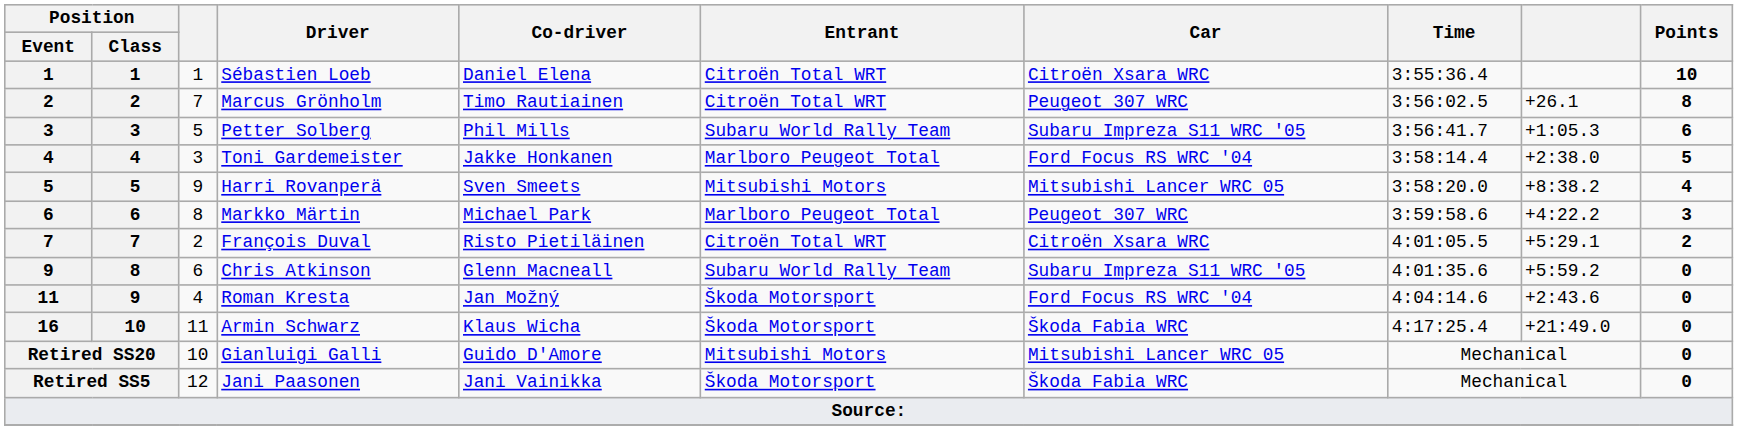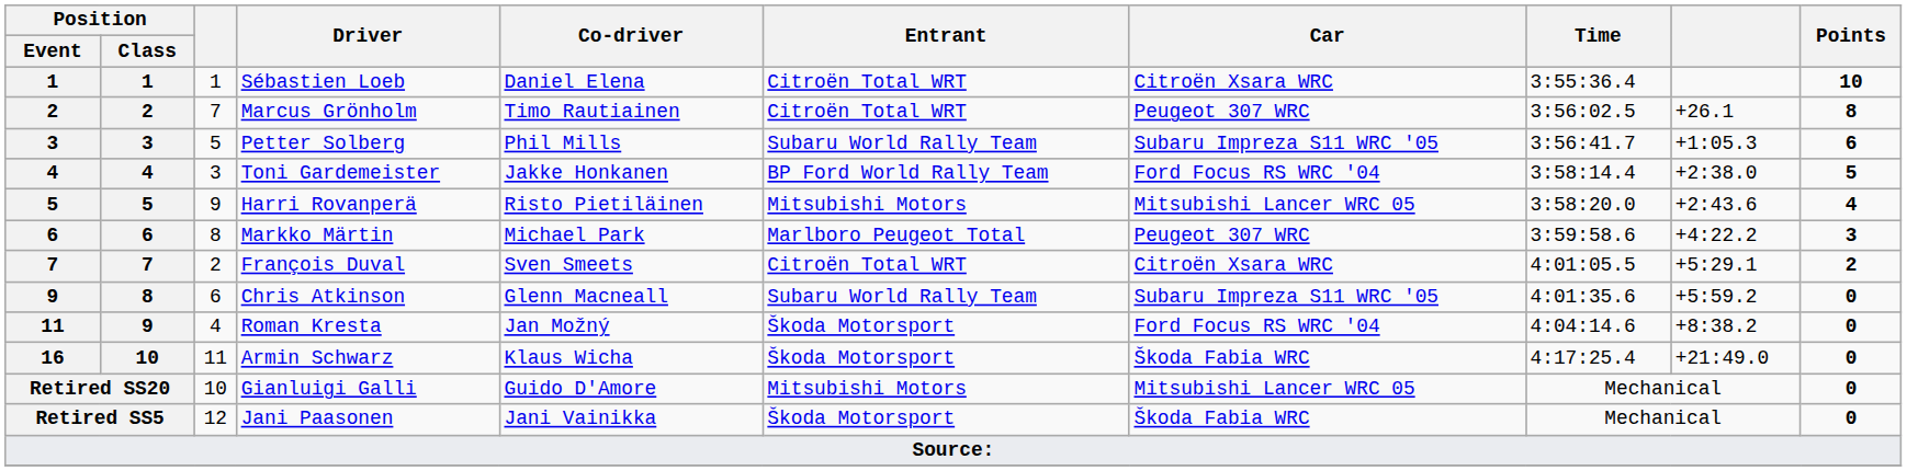 <table class="wikitable" width=85% style="font-size: 85%;">
 <tr>
 <th colspan="2">Position</th>
 <th rowspan="2"></th>
 <th rowspan="2">Driver</th>
 <th rowspan="2">Co-driver</th>
 <th rowspan="2">Entrant</th>
 <th rowspan="2">Car</th>
 <th rowspan="2">Time</th>
 <th rowspan="2"></th>
 <th rowspan="2">Points</th>
 </tr>
 <tr>
 <th>Event</th>
 <th>Class</th>
 </tr>
 <tr>
 <th>1</th>
 <th>1</th>
 <td align="center">1</td>
 <td> <a href='#'>Sébastien Loeb</a></td>
 <td> <a href='#'>Daniel Elena</a></td>
 <td> <a href='#'>Citroën Total WRT</a></td>
 <td><a href='#'>Citroën Xsara WRC</a></td>
 <td>3:55:36.4</td>
 <td></td>
 <td align="center"><strong>10</strong></td>
 </tr>
 <tr>
 <th>2</th>
 <th>2</th>
 <td align="center">7</td>
 <td> <a href='#'>Marcus Grönholm</a></td>
 <td> <a href='#'>Timo Rautiainen</a></td>
 <td> <a href='#'>Citroën Total WRT</a></td>
 <td><a href='#'>Peugeot 307 WRC</a></td>
 <td>3:56:02.5</td>
 <td>+26.1</td>
 <td align="center"><strong>8</strong></td>
 </tr>
 <tr>
 <th>3</th>
 <th>3</th>
 <td align="center">5</td>
 <td> <a href='#'>Petter Solberg</a></td>
 <td> <a href='#'>Phil Mills</a></td>
 <td> <a href='#'>Subaru World Rally Team</a></td>
 <td><a href='#'>Subaru Impreza S11 WRC '05</a></td>
 <td>3:56:41.7</td>
 <td>+1:05.3</td>
 <td align="center"><strong>6</strong></td>
 </tr>
 <tr>
 <th>4</th>
 <th>4</th>
 <td align="center">3</td>
 <td> <a href='#'>Toni Gardemeister</a></td>
 <td> <a href='#'>Jakke Honkanen</a></td>
-<td> <a href='#'>Marlboro Peugeot Total</a></td>
+<td> <a href='#'>BP Ford World Rally Team</a></td>
 <td><a href='#'>Ford Focus RS WRC '04</a></td>
 <td>3:58:14.4</td>
 <td>+2:38.0</td>
 <td align="center"><strong>5</strong></td>
 </tr>
 <tr>
 <th>5</th>
 <th>5</th>
 <td align="center">9</td>
 <td> <a href='#'>Harri Rovanperä</a></td>
-<td> <a href='#'>Sven Smeets</a></td>
+<td> <a href='#'>Risto Pietiläinen</a></td>
 <td> <a href='#'>Mitsubishi Motors</a></td>
 <td><a href='#'>Mitsubishi Lancer WRC 05</a></td>
 <td>3:58:20.0</td>
-<td>+8:38.2</td>
+<td>+2:43.6</td>
 <td align="center"><strong>4</strong></td>
 </tr>
 <tr>
 <th>6</th>
 <th>6</th>
 <td align="center">8</td>
 <td> <a href='#'>Markko Märtin</a></td>
 <td> <a href='#'>Michael Park</a></td>
 <td> <a href='#'>Marlboro Peugeot Total</a></td>
 <td><a href='#'>Peugeot 307 WRC</a></td>
 <td>3:59:58.6</td>
 <td>+4:22.2</td>
 <td align="center"><strong>3</strong></td>
 </tr>
 <tr>
 <th>7</th>
 <th>7</th>
 <td align="center">2</td>
 <td> <a href='#'>François Duval</a></td>
-<td> <a href='#'>Risto Pietiläinen</a></td>
+<td> <a href='#'>Sven Smeets</a></td>
 <td> <a href='#'>Citroën Total WRT</a></td>
 <td><a href='#'>Citroën Xsara WRC</a></td>
 <td>4:01:05.5</td>
 <td>+5:29.1</td>
 <td align="center"><strong>2</strong></td>
 </tr>
 <tr>
 <th>9</th>
 <th>8</th>
 <td align="center">6</td>
 <td> <a href='#'>Chris Atkinson</a></td>
 <td> <a href='#'>Glenn Macneall</a></td>
 <td> <a href='#'>Subaru World Rally Team</a></td>
 <td><a href='#'>Subaru Impreza S11 WRC '05</a></td>
 <td>4:01:35.6</td>
 <td>+5:59.2</td>
 <td align="center"><strong>0</strong></td>
 </tr>
 <tr>
 <th>11</th>
 <th>9</th>
 <td align="center">4</td>
 <td> <a href='#'>Roman Kresta</a></td>
 <td> <a href='#'>Jan Možný</a></td>
 <td> <a href='#'>Škoda Motorsport</a></td>
 <td><a href='#'>Ford Focus RS WRC '04</a></td>
 <td>4:04:14.6</td>
-<td>+2:43.6</td>
+<td>+8:38.2</td>
 <td align="center"><strong>0</strong></td>
 </tr>
 <tr>
 <th>16</th>
 <th>10</th>
 <td align="center">11</td>
 <td> <a href='#'>Armin Schwarz</a></td>
 <td> <a href='#'>Klaus Wicha</a></td>
 <td> <a href='#'>Škoda Motorsport</a></td>
 <td><a href='#'>Škoda Fabia WRC</a></td>
 <td>4:17:25.4</td>
 <td>+21:49.0</td>
 <td align="center"><strong>0</strong></td>
 </tr>
 <tr>
 <th colspan="2">Retired SS20</th>
 <td align="center">10</td>
 <td> <a href='#'>Gianluigi Galli</a></td>
 <td> <a href='#'>Guido D'Amore</a></td>
 <td> <a href='#'>Mitsubishi Motors</a></td>
 <td><a href='#'>Mitsubishi Lancer WRC 05</a></td>
 <td align="center" colspan="2">Mechanical</td>
 <td align="center"><strong>0</strong></td>
 </tr>
 <tr>
 <th colspan="2">Retired SS5</th>
 <td align="center">12</td>
 <td> <a href='#'>Jani Paasonen</a></td>
 <td> <a href='#'>Jani Vainikka</a></td>
 <td> <a href='#'>Škoda Motorsport</a></td>
 <td><a href='#'>Škoda Fabia WRC</a></td>
 <td align="center" colspan="2">Mechanical</td>
 <td align="center"><strong>0</strong></td>
 </tr>
 <tr>
 <td style="background-color:#EAECF0; text-align:center" colspan="10"><strong>Source:</strong></td>
 </tr>
 <tr>
 </tr>
 </table>
